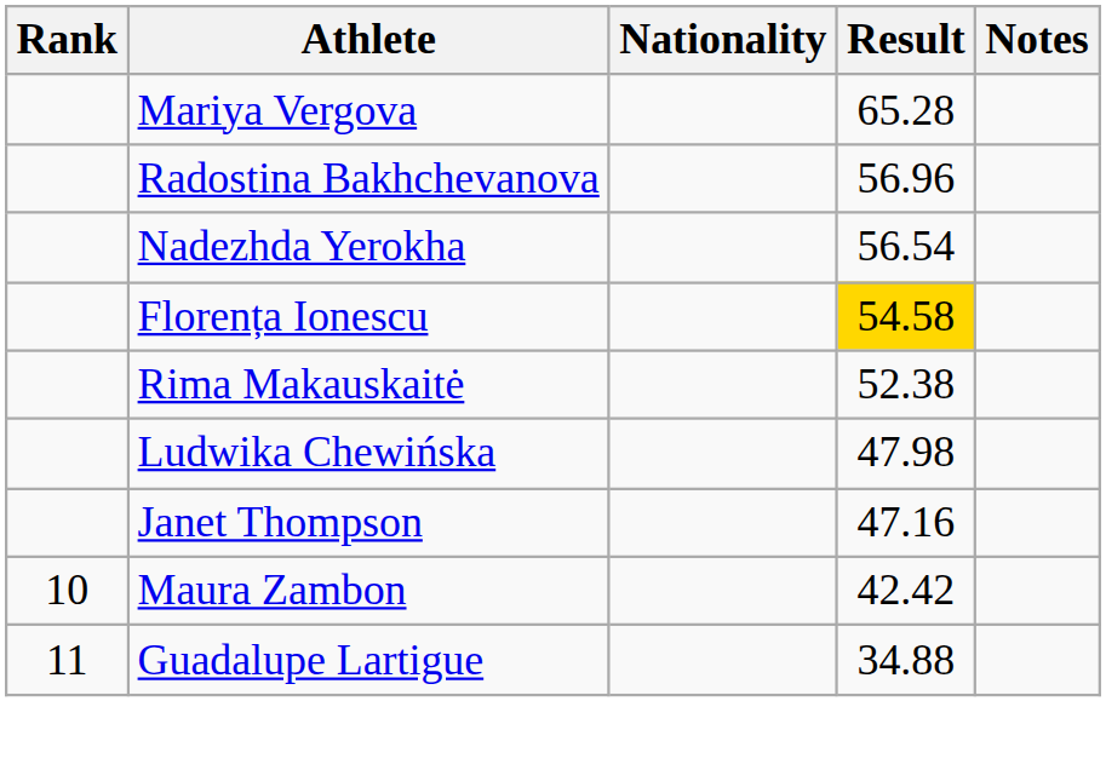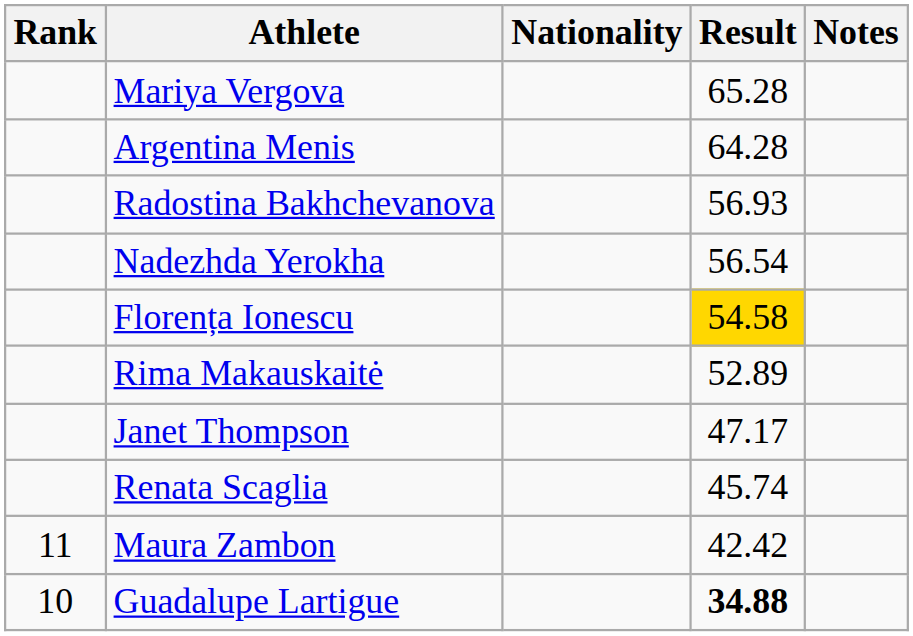 <table class="wikitable sortable" style="text-align:center">
 <tr>
 <th>Rank</th>
 <th>Athlete</th>
 <th>Nationality</th>
 <th>Result</th>
 <th>Notes</th>
 </tr>
 <tr>
 <td></td>
 <td align=left><a href='#'>Mariya Vergova</a></td>
 <td align=left></td>
 <td>65.28</td>
 <td></td>
 </tr>
 <tr>
 <td></td>
+<td align=left><a href='#'>Argentina Menis</a></td>
+<td align=left></td>
+<td>64.28</td>
+<td></td>
+</tr>
+<tr>
+<td></td>
 <td align=left><a href='#'>Radostina Bakhchevanova</a></td>
 <td align=left></td>
-<td>56.96</td>
+<td>56.93</td>
 <td></td>
 </tr>
 <tr>
 <td></td>
 <td align=left><a href='#'>Nadezhda Yerokha</a></td>
 <td align=left></td>
 <td>56.54</td>
 <td></td>
 </tr>
 <tr>
 <td></td>
 <td align=left><a href='#'>Florența Ionescu</a></td>
 <td align=left></td>
 <td style="background: gold;">54.58</td>
 <td></td>
 </tr>
 <tr>
 <td></td>
 <td align=left><a href='#'>Rima Makauskaitė</a></td>
 <td align=left></td>
-<td>52.38</td>
-<td></td>
-</tr>
-<tr>
-<td></td>
-<td align=left><a href='#'>Ludwika Chewińska</a></td>
-<td align=left></td>
-<td>47.98</td>
+<td>52.89</td>
 <td></td>
 </tr>
 <tr>
 <td></td>
 <td align=left><a href='#'>Janet Thompson</a></td>
 <td align=left></td>
-<td>47.16</td>
+<td>47.17</td>
 <td></td>
 </tr>
 <tr>
-<td>10</td>
+<td></td>
+<td align=left><a href='#'>Renata Scaglia</a></td>
+<td align=left></td>
+<td>45.74</td>
+<td></td>
+</tr>
+<tr>
+<td>11</td>
 <td align=left><a href='#'>Maura Zambon</a></td>
 <td align=left></td>
 <td>42.42</td>
 <td></td>
 </tr>
 <tr>
-<td>11</td>
+<td>10</td>
 <td align=left><a href='#'>Guadalupe Lartigue</a></td>
 <td align=left></td>
-<td>34.88</td>
+<td><strong>34.88</strong></td>
 <td></td>
 </tr>
 </table>
